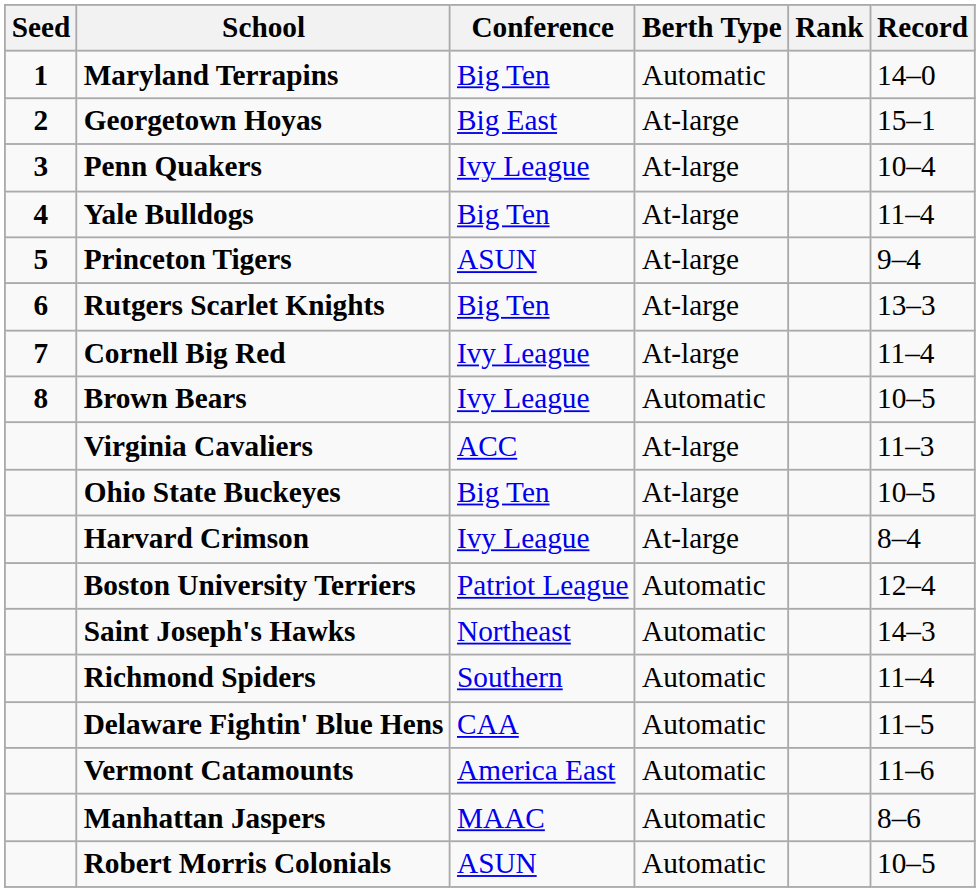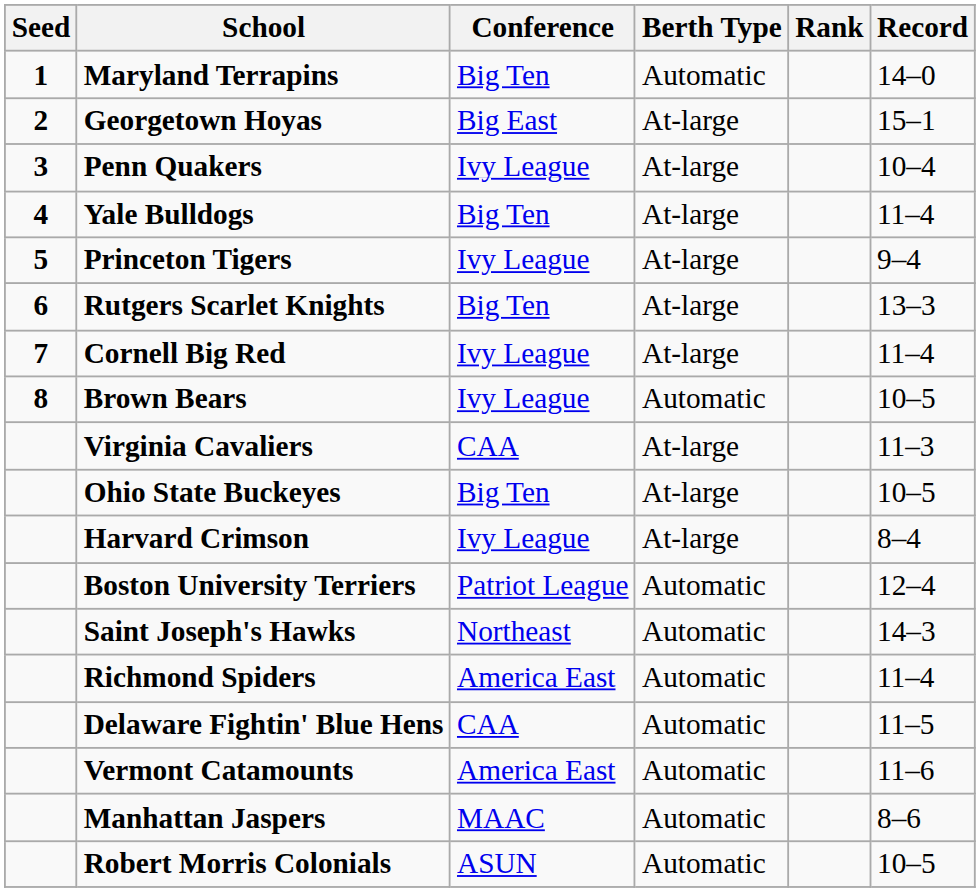 <table class="wikitable sortable">
 <tr>
 <th>Seed</th>
 <th>School</th>
 <th>Conference</th>
 <th>Berth Type</th>
 <th>Rank</th>
 <th>Record</th>
 </tr>
 <tr>
 <td style="text-align:center"><strong>1</strong></td>
 <td style=><strong>Maryland Terrapins</strong></td>
 <td><a href='#'>Big Ten</a></td>
 <td>Automatic</td>
 <td></td>
 <td>14–0</td>
 </tr>
 <tr>
 <td style="text-align:center"><strong>2</strong></td>
 <td style=><strong>Georgetown Hoyas</strong></td>
 <td><a href='#'>Big East</a></td>
 <td>At-large</td>
 <td></td>
 <td>15–1</td>
 </tr>
 <tr>
 <td style="text-align:center"><strong>3</strong></td>
 <td style=><strong>Penn Quakers</strong></td>
 <td><a href='#'>Ivy League</a></td>
 <td>At-large</td>
 <td></td>
 <td>10–4</td>
 </tr>
 <tr>
 <td style="text-align:center"><strong>4</strong></td>
 <td style=><strong>Yale Bulldogs</strong></td>
 <td><a href='#'>Big Ten</a></td>
 <td>At-large</td>
 <td></td>
 <td>11–4</td>
 </tr>
 <tr>
 <td style="text-align:center"><strong>5</strong></td>
 <td style=><strong>Princeton Tigers</strong></td>
-<td><a href='#'>ASUN</a></td>
+<td><a href='#'>Ivy League</a></td>
 <td>At-large</td>
 <td></td>
 <td>9–4</td>
 </tr>
 <tr>
 <td style="text-align:center"><strong>6</strong></td>
 <td style=><strong>Rutgers Scarlet Knights</strong></td>
 <td><a href='#'>Big Ten</a></td>
 <td>At-large</td>
 <td></td>
 <td>13–3</td>
 </tr>
 <tr>
 <td style="text-align:center"><strong>7</strong></td>
 <td style=><strong>Cornell Big Red</strong></td>
 <td><a href='#'>Ivy League</a></td>
 <td>At-large</td>
 <td></td>
 <td>11–4</td>
 </tr>
 <tr>
 <td style="text-align:center"><strong>8</strong></td>
 <td style=><strong>Brown Bears</strong></td>
 <td><a href='#'>Ivy League</a></td>
 <td>Automatic</td>
 <td></td>
 <td>10–5</td>
 </tr>
 <tr>
 <td></td>
 <td style=><strong>Virginia Cavaliers</strong></td>
-<td><a href='#'>ACC</a></td>
+<td><a href='#'>CAA</a></td>
 <td>At-large</td>
 <td></td>
 <td>11–3</td>
 </tr>
 <tr>
 <td></td>
 <td style=><strong>Ohio State Buckeyes</strong></td>
 <td><a href='#'>Big Ten</a></td>
 <td>At-large</td>
 <td></td>
 <td>10–5</td>
 </tr>
 <tr>
 <td></td>
 <td style=><strong>Harvard Crimson</strong></td>
 <td><a href='#'>Ivy League</a></td>
 <td>At-large</td>
 <td></td>
 <td>8–4</td>
 </tr>
 <tr>
 <td></td>
 <td style=><strong>Boston University Terriers</strong></td>
 <td><a href='#'>Patriot League</a></td>
 <td>Automatic</td>
 <td></td>
 <td>12–4</td>
 </tr>
 <tr>
 <td></td>
 <td style=><strong>Saint Joseph's Hawks</strong></td>
 <td><a href='#'>Northeast</a></td>
 <td>Automatic</td>
 <td></td>
 <td>14–3</td>
 </tr>
 <tr>
 <td></td>
 <td style=><strong>Richmond Spiders</strong></td>
-<td><a href='#'>Southern</a></td>
+<td><a href='#'>America East</a></td>
 <td>Automatic</td>
 <td></td>
 <td>11–4</td>
 </tr>
 <tr>
 <td></td>
 <td style=><strong>Delaware Fightin' Blue Hens</strong></td>
 <td><a href='#'>CAA</a></td>
 <td>Automatic</td>
 <td></td>
 <td>11–5</td>
 </tr>
 <tr>
 <td></td>
 <td style=><strong>Vermont Catamounts</strong></td>
 <td><a href='#'>America East</a></td>
 <td>Automatic</td>
 <td></td>
 <td>11–6</td>
 </tr>
 <tr>
 <td></td>
 <td style=><strong>Manhattan Jaspers</strong></td>
 <td><a href='#'>MAAC</a></td>
 <td>Automatic</td>
 <td></td>
 <td>8–6</td>
 </tr>
 <tr>
 <td></td>
 <td style=><strong>Robert Morris Colonials</strong></td>
 <td><a href='#'>ASUN</a></td>
 <td>Automatic</td>
 <td></td>
 <td>10–5</td>
 </tr>
 </table>
